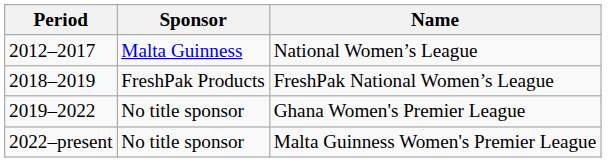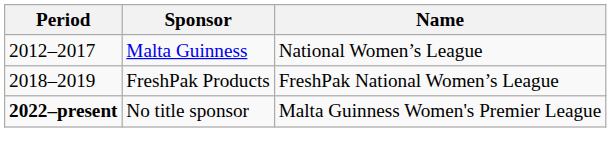 <table class="wikitable">
 <tr>
 <th>Period</th>
 <th>Sponsor</th>
 <th>Name</th>
 </tr>
 <tr>
 <td>2012–2017</td>
 <td><a href='#'>Malta Guinness</a></td>
 <td>National Women’s League</td>
 </tr>
 <tr>
 <td>2018–2019</td>
 <td>FreshPak Products</td>
 <td>FreshPak National Women’s League</td>
 </tr>
 <tr>
-<td>2019–2022</td>
-<td>No title sponsor</td>
-<td>Ghana Women's Premier League</td>
-</tr>
-<tr>
-<td>2022–present</td>
+<td><strong>2022–present</strong></td>
 <td>No title sponsor</td>
 <td>Malta Guinness Women's Premier League</td>
 </tr>
 </table>
